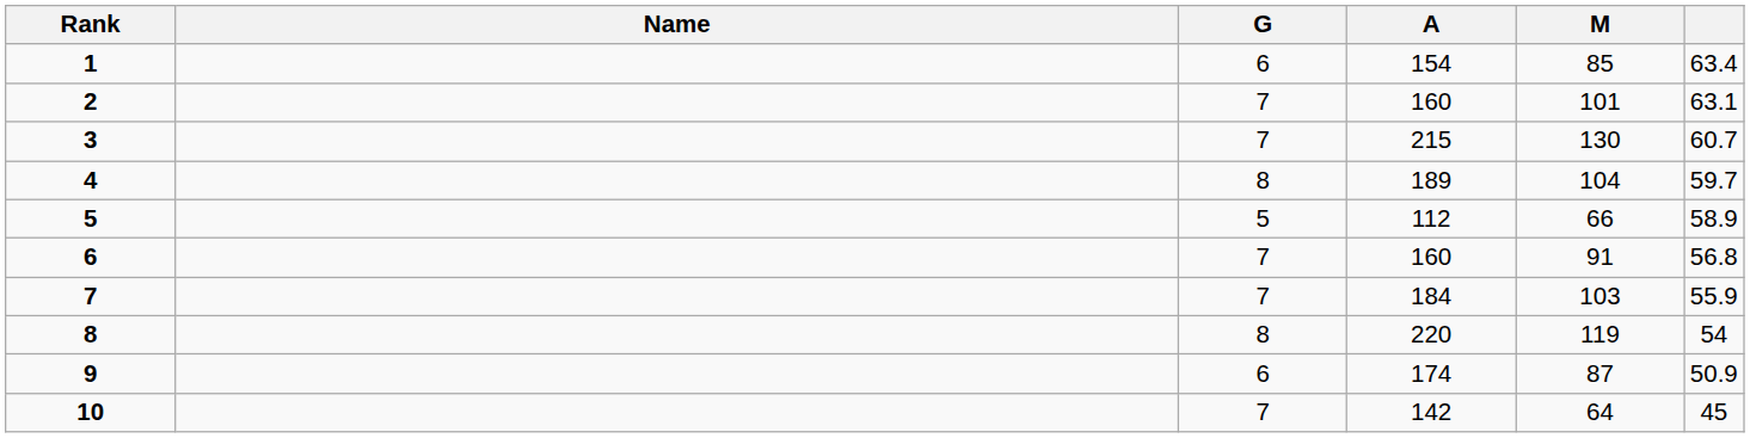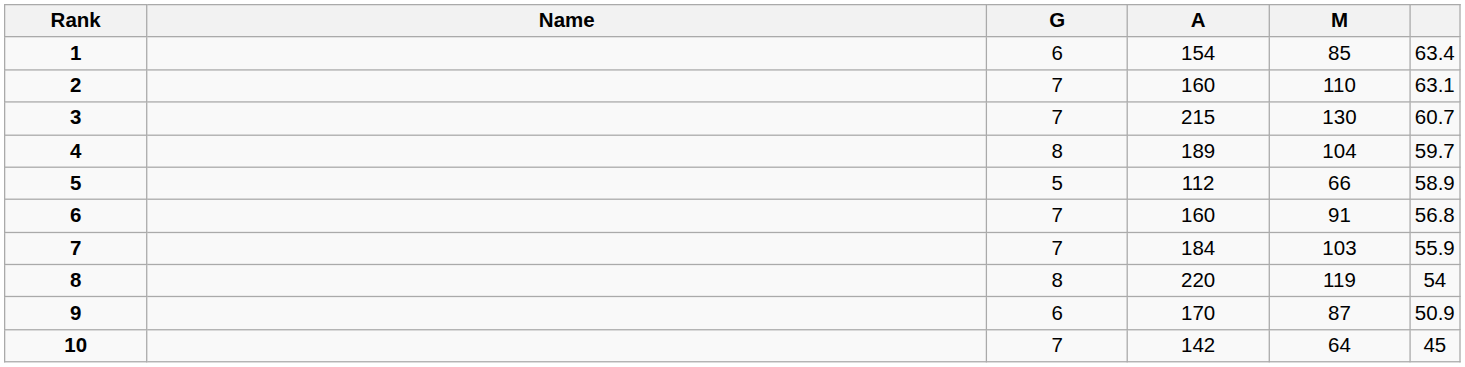 <table class="wikitable" style="width:90%;">
 <tr>
 <th style="width:10%;">Rank</th>
 <th style="width:60%;">Name</th>
 <th style="width:10%;">G</th>
 <th style="width:10%;">A</th>
 <th style="width:10%;">M</th>
 <th style="width:10%;"></th>
 </tr>
 <tr align=center>
 <td><strong>1</strong></td>
 <td align=left><strong></strong></td>
 <td>6</td>
 <td>154</td>
 <td>85</td>
 <td>63.4</td>
 </tr>
 <tr align=center>
 <td><strong>2</strong></td>
 <td align=left></td>
 <td>7</td>
 <td>160</td>
-<td>101</td>
+<td>110</td>
 <td>63.1</td>
 </tr>
 <tr align=center>
 <td><strong>3</strong></td>
 <td align=left></td>
 <td>7</td>
 <td>215</td>
 <td>130</td>
 <td>60.7</td>
 </tr>
 <tr align=center>
 <td><strong>4</strong></td>
 <td align=left></td>
 <td>8</td>
 <td>189</td>
 <td>104</td>
 <td>59.7</td>
 </tr>
 <tr align=center>
 <td><strong>5</strong></td>
 <td align=left></td>
 <td>5</td>
 <td>112</td>
 <td>66</td>
 <td>58.9</td>
 </tr>
 <tr align=center>
 <td><strong>6</strong></td>
 <td align=left></td>
 <td>7</td>
 <td>160</td>
 <td>91</td>
 <td>56.8</td>
 </tr>
 <tr align=center>
 <td><strong>7</strong></td>
 <td align=left></td>
 <td>7</td>
 <td>184</td>
 <td>103</td>
 <td>55.9</td>
 </tr>
 <tr align=center>
 <td><strong>8</strong></td>
 <td align=left></td>
 <td>8</td>
 <td>220</td>
 <td>119</td>
 <td>54</td>
 </tr>
 <tr align=center>
 <td><strong>9</strong></td>
 <td align=left></td>
 <td>6</td>
-<td>174</td>
+<td>170</td>
 <td>87</td>
 <td>50.9</td>
 </tr>
 <tr align=center>
 <td><strong>10</strong></td>
 <td align=left></td>
 <td>7</td>
 <td>142</td>
 <td>64</td>
 <td>45</td>
 </tr>
 </table>
